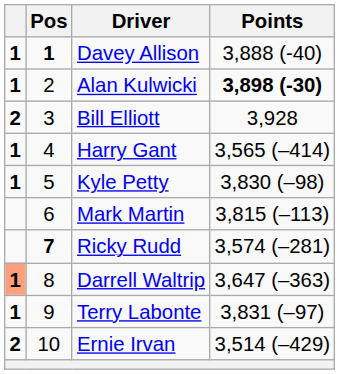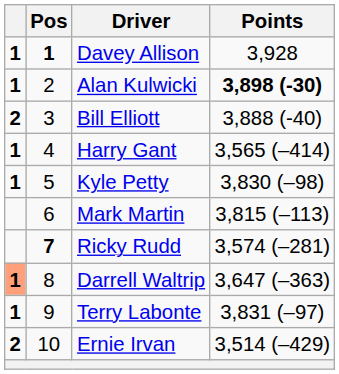 <table class="wikitable" style="font-size: 95%;">
 <tr>
 <th></th>
 <th>Pos</th>
 <th>Driver</th>
 <th>Points</th>
 </tr>
 <tr>
 <td align="left"> <strong>1</strong></td>
 <td style="text-align:center;"><strong>1</strong></td>
 <td><a href='#'>Davey Allison</a></td>
-<td style="text-align:center;">3,888 (-40)</td>
+<td style="text-align:center;">3,928</td>
 </tr>
 <tr>
 <td align="left"> <strong>1</strong></td>
 <td style="text-align:center;">2</td>
 <td><a href='#'>Alan Kulwicki</a></td>
 <td style="text-align:center;"><strong>3,898 (-30)</strong></td>
 </tr>
 <tr>
 <td align="left"> <strong>2</strong></td>
 <td style="text-align:center;">3</td>
 <td><a href='#'>Bill Elliott</a></td>
-<td style="text-align:center;">3,928</td>
+<td style="text-align:center;">3,888 (-40)</td>
 </tr>
 <tr>
 <td align="left"> <strong>1</strong></td>
 <td style="text-align:center;">4</td>
 <td><a href='#'>Harry Gant</a></td>
 <td style="text-align:center;">3,565 (–414)</td>
 </tr>
 <tr>
 <td align="left"> <strong>1</strong></td>
 <td style="text-align:center;">5</td>
 <td><a href='#'>Kyle Petty</a></td>
 <td style="text-align:center;">3,830 (–98)</td>
 </tr>
 <tr>
 <td align="left"></td>
 <td style="text-align:center;">6</td>
 <td><a href='#'>Mark Martin</a></td>
 <td style="text-align:center;">3,815 (–113)</td>
 </tr>
 <tr>
 <td align="left"></td>
 <td style="text-align:center;"><strong>7</strong></td>
 <td><a href='#'>Ricky Rudd</a></td>
 <td style="text-align:center;">3,574 (–281)</td>
 </tr>
 <tr>
 <td align="left" style="background: lightsalmon;"> <strong>1</strong></td>
 <td style="text-align:center;">8</td>
 <td><a href='#'>Darrell Waltrip</a></td>
 <td style="text-align:center;">3,647 (–363)</td>
 </tr>
 <tr>
 <td align="left"> <strong>1</strong></td>
 <td style="text-align:center;">9</td>
 <td><a href='#'>Terry Labonte</a></td>
 <td style="text-align:center;">3,831 (–97)</td>
 </tr>
 <tr>
 <td align="left"> <strong>2</strong></td>
 <td style="text-align:center;">10</td>
 <td><a href='#'>Ernie Irvan</a></td>
 <td style="text-align:center;">3,514 (–429)</td>
 </tr>
 <tr class="sortbottom">
 <th colspan="9"></th>
 </tr>
 </table>
